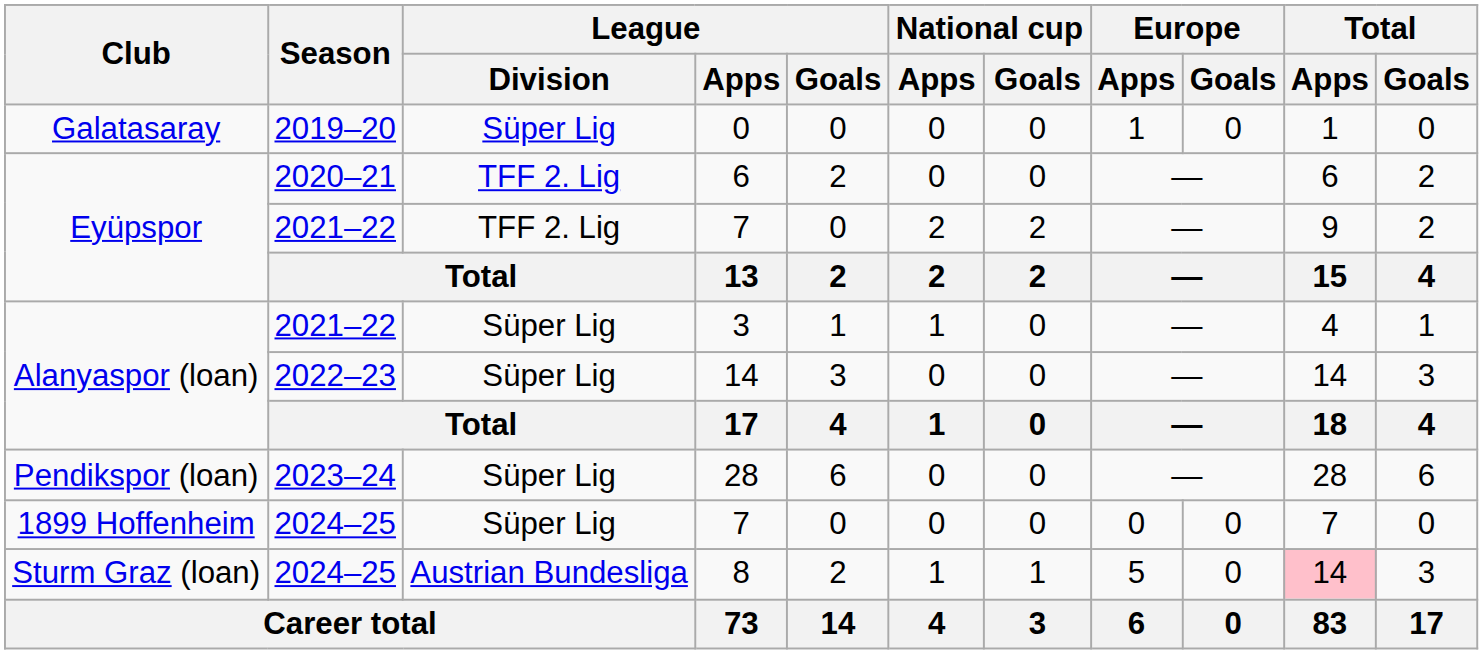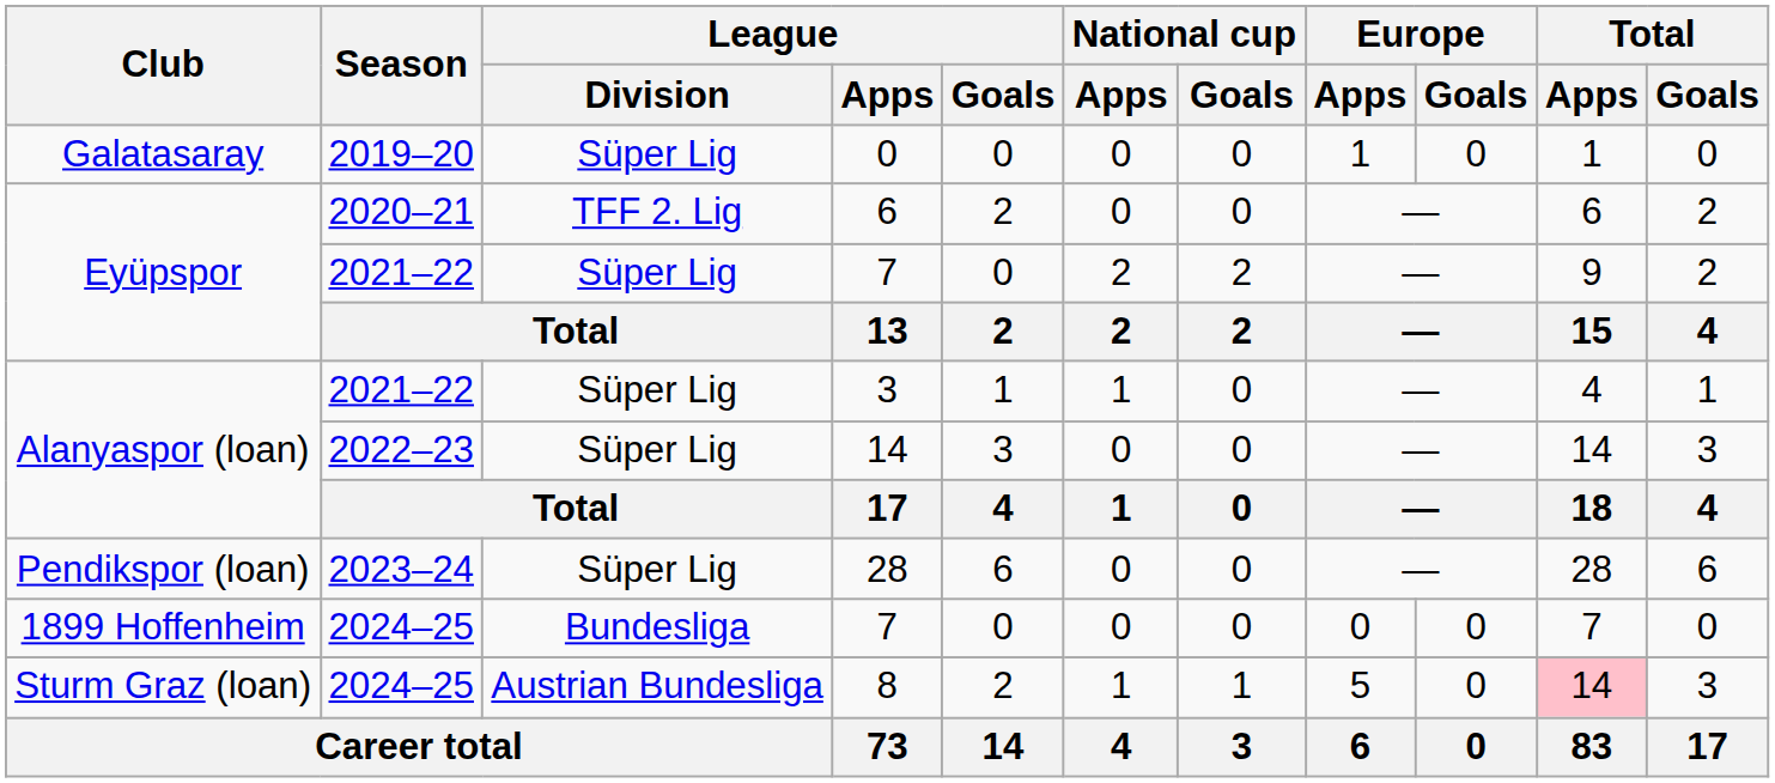 <table class="wikitable" style="text-align:center">
 <tr>
 <th rowspan="2">Club</th>
 <th rowspan="2">Season</th>
 <th colspan="3">League</th>
 <th colspan="2">National cup</th>
 <th colspan="2">Europe</th>
 <th colspan="2">Total</th>
 </tr>
 <tr>
 <th>Division</th>
 <th>Apps</th>
 <th>Goals</th>
 <th>Apps</th>
 <th>Goals</th>
 <th>Apps</th>
 <th>Goals</th>
 <th>Apps</th>
 <th>Goals</th>
 </tr>
 <tr>
 <td><a href='#'>Galatasaray</a></td>
 <td><a href='#'>2019–20</a></td>
 <td><a href='#'>Süper Lig</a></td>
 <td>0</td>
 <td>0</td>
 <td>0</td>
 <td>0</td>
 <td>1</td>
 <td>0</td>
 <td>1</td>
 <td>0</td>
 </tr>
 <tr>
 <td rowspan="3"><a href='#'>Eyüpspor</a></td>
 <td><a href='#'>2020–21</a></td>
 <td><a href='#'>TFF 2. Lig</a></td>
 <td>6</td>
 <td>2</td>
 <td>0</td>
 <td>0</td>
 <td colspan="2">—</td>
 <td>6</td>
 <td>2</td>
 </tr>
 <tr>
 <td><a href='#'>2021–22</a></td>
-<td>TFF 2. Lig</td>
+<td><a href='#'>Süper Lig</a></td>
 <td>7</td>
 <td>0</td>
 <td>2</td>
 <td>2</td>
 <td colspan="2">—</td>
 <td>9</td>
 <td>2</td>
 </tr>
 <tr>
 <th colspan="2">Total</th>
 <th>13</th>
 <th>2</th>
 <th>2</th>
 <th>2</th>
 <th colspan="2">—</th>
 <th>15</th>
 <th>4</th>
 </tr>
 <tr>
 <td rowspan="3"><a href='#'>Alanyaspor</a> (loan)</td>
 <td><a href='#'>2021–22</a></td>
 <td>Süper Lig</td>
 <td>3</td>
 <td>1</td>
 <td>1</td>
 <td>0</td>
 <td colspan="2">—</td>
 <td>4</td>
 <td>1</td>
 </tr>
 <tr>
 <td><a href='#'>2022–23</a></td>
 <td>Süper Lig</td>
 <td>14</td>
 <td>3</td>
 <td>0</td>
 <td>0</td>
 <td colspan="2">—</td>
 <td>14</td>
 <td>3</td>
 </tr>
 <tr>
 <th colspan="2">Total</th>
 <th>17</th>
 <th>4</th>
 <th>1</th>
 <th>0</th>
 <th colspan="2">—</th>
 <th>18</th>
 <th>4</th>
 </tr>
 <tr>
 <td><a href='#'>Pendikspor</a> (loan)</td>
 <td><a href='#'>2023–24</a></td>
 <td>Süper Lig</td>
 <td>28</td>
 <td>6</td>
 <td>0</td>
 <td>0</td>
 <td colspan="2">—</td>
 <td>28</td>
 <td>6</td>
 </tr>
 <tr>
 <td><a href='#'>1899 Hoffenheim</a></td>
 <td><a href='#'>2024–25</a></td>
-<td>Süper Lig</td>
+<td><a href='#'>Bundesliga</a></td>
 <td>7</td>
 <td>0</td>
 <td>0</td>
 <td>0</td>
 <td>0</td>
 <td>0</td>
 <td>7</td>
 <td>0</td>
 </tr>
 <tr>
 <td><a href='#'>Sturm Graz</a> (loan)</td>
 <td><a href='#'>2024–25</a></td>
 <td><a href='#'>Austrian Bundesliga</a></td>
 <td>8</td>
 <td>2</td>
 <td>1</td>
 <td>1</td>
 <td>5</td>
 <td>0</td>
 <td style="background: pink;">14</td>
 <td>3</td>
 </tr>
 <tr>
 <th colspan="3">Career total</th>
 <th>73</th>
 <th>14</th>
 <th>4</th>
 <th>3</th>
 <th>6</th>
 <th>0</th>
 <th>83</th>
 <th>17</th>
 </tr>
 </table>
